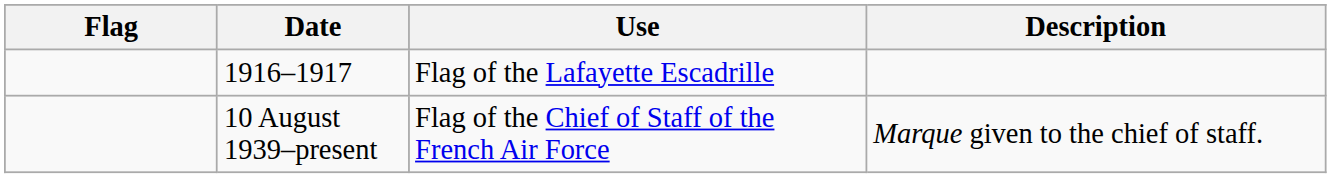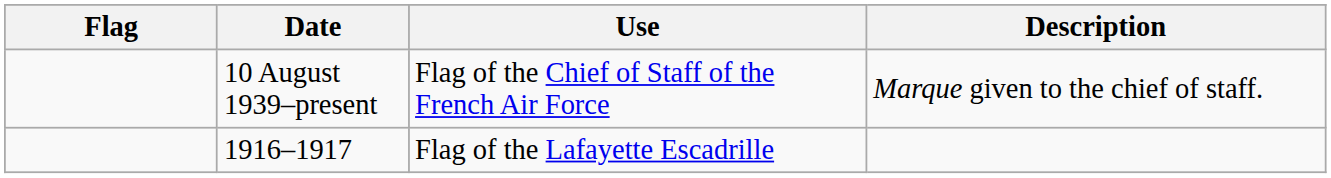 <table class="wikitable">
 <tr>
 <th width="112">Flag</th>
 <th width="100">Date</th>
 <th width="250">Use</th>
 <th width="250">Description</th>
 </tr>
 <tr>
 <td></td>
+<td>10 August 1939–present</td>
+<td>Flag of the <a href='#'>Chief of Staff of the French Air Force</a></td>
+<td><em>Marque</em> given to the chief of staff.</td>
+</tr>
+<tr>
+<td></td>
 <td>1916–1917</td>
 <td>Flag of the <a href='#'>Lafayette Escadrille</a></td>
 <td></td>
 </tr>
-<tr>
-<td></td>
-<td>10 August 1939–present</td>
-<td>Flag of the <a href='#'>Chief of Staff of the French Air Force</a></td>
-<td><em>Marque</em> given to the chief of staff.</td>
-</tr>
 </table>
